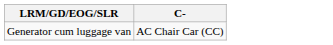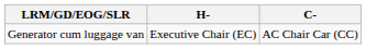 <table class="wikitable">
 <tr>
 <th>LRM/GD/EOG/SLR</th>
+<th>H-</th>
 <th>C-</th>
 </tr>
 <tr>
 <td>Generator cum luggage van</td>
+<td>Executive Chair (EC)</td>
 <td>AC Chair Car (CC)</td>
 </tr>
 </table>
